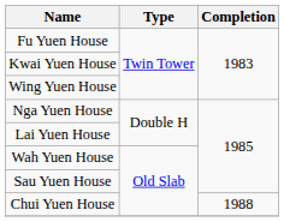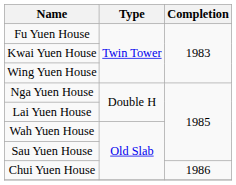 <table class="wikitable" style="text-align: center">
 <tr>
 <th>Name</th>
 <th>Type</th>
 <th>Completion</th>
 </tr>
 <tr>
 <td>Fu Yuen House</td>
 <td rowspan="3"><a href='#'>Twin Tower</a></td>
 <td rowspan="3">1983</td>
 </tr>
 <tr>
 <td>Kwai Yuen House</td>
 </tr>
 <tr>
 <td>Wing Yuen House</td>
 </tr>
 <tr>
 <td>Nga Yuen House</td>
 <td rowspan="2">Double H</td>
 <td rowspan="4">1985</td>
 </tr>
 <tr>
 <td>Lai Yuen House</td>
 </tr>
 <tr>
 <td>Wah Yuen House</td>
 <td rowspan="3"><a href='#'>Old Slab</a></td>
 </tr>
 <tr>
 <td>Sau Yuen House</td>
 </tr>
 <tr>
 <td>Chui Yuen House</td>
-<td rowspan="1">1988</td>
+<td rowspan="1">1986</td>
 </tr>
 <tr>
 </tr>
 </table>
